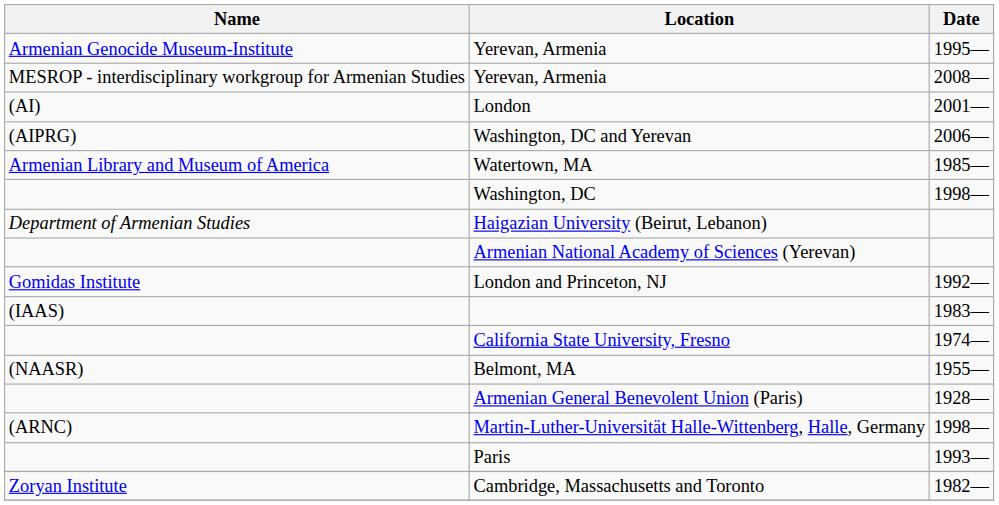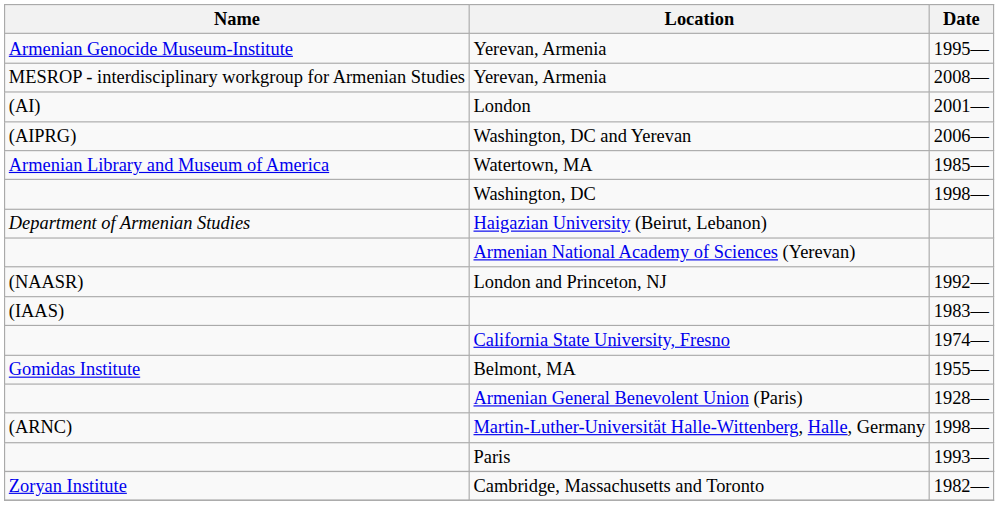 <table class="wikitable sortable">
 <tr>
 <th>Name</th>
 <th>Location</th>
 <th>Date</th>
 </tr>
 <tr>
 <td><a href='#'>Armenian Genocide Museum-Institute</a></td>
 <td>Yerevan, Armenia</td>
 <td>1995—</td>
 </tr>
 <tr>
 <td>MESROP - interdisciplinary workgroup for Armenian Studies </td>
 <td>Yerevan, Armenia</td>
 <td>2008—</td>
 </tr>
 <tr>
 <td> (AI)</td>
 <td>London</td>
 <td>2001—</td>
 </tr>
 <tr>
 <td> (AIPRG)</td>
 <td>Washington, DC and Yerevan</td>
 <td>2006—</td>
 </tr>
 <tr>
 <td><a href='#'>Armenian Library and Museum of America</a></td>
 <td>Watertown, MA</td>
 <td>1985—</td>
 </tr>
 <tr>
 <td></td>
 <td>Washington, DC</td>
 <td>1998—</td>
 </tr>
 <tr>
 <td><em>Department of Armenian Studies</em></td>
 <td><a href='#'>Haigazian University</a> (Beirut, Lebanon)</td>
 <td></td>
 </tr>
 <tr>
 <td></td>
 <td><a href='#'>Armenian National Academy of Sciences</a> (Yerevan)</td>
 <td></td>
 </tr>
 <tr>
-<td><a href='#'>Gomidas Institute</a></td>
+<td> (NAASR)</td>
 <td>London and Princeton, NJ</td>
 <td>1992—</td>
 </tr>
 <tr>
 <td> (IAAS)</td>
 <td></td>
 <td>1983—</td>
 </tr>
 <tr>
 <td><em></em></td>
 <td><a href='#'>California State University, Fresno</a></td>
 <td>1974—</td>
 </tr>
 <tr>
-<td> (NAASR)</td>
+<td><a href='#'>Gomidas Institute</a></td>
 <td>Belmont, MA</td>
 <td>1955—</td>
 </tr>
 <tr>
 <td></td>
 <td><a href='#'>Armenian General Benevolent Union</a> (Paris)</td>
 <td>1928—</td>
 </tr>
 <tr>
 <td> (ARNC)</td>
 <td><a href='#'>Martin-Luther-Universität Halle-Wittenberg</a>, <a href='#'>Halle</a>, Germany</td>
 <td>1998—</td>
 </tr>
 <tr>
 <td></td>
 <td>Paris</td>
 <td>1993—</td>
 </tr>
 <tr>
 </tr>
 <tr>
 <td><a href='#'>Zoryan Institute</a></td>
 <td>Cambridge, Massachusetts and Toronto</td>
 <td>1982—</td>
 </tr>
 <tr>
 </tr>
 </table>
